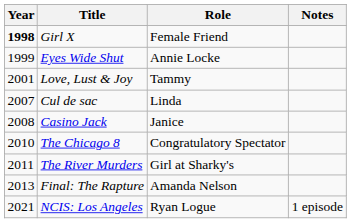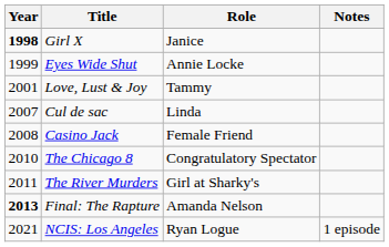 <table class="wikitable sortable">
 <tr>
 <th>Year</th>
 <th>Title</th>
 <th>Role</th>
 <th class="unsortable">Notes</th>
 </tr>
 <tr>
 <td><strong>1998</strong></td>
 <td><em>Girl X</em></td>
-<td>Female Friend</td>
+<td>Janice</td>
 <td></td>
 </tr>
 <tr>
 <td>1999</td>
 <td><em><a href='#'>Eyes Wide Shut</a></em></td>
 <td>Annie Locke</td>
 <td></td>
 </tr>
 <tr>
 <td>2001</td>
 <td><em>Love, Lust & Joy</em></td>
 <td>Tammy</td>
 <td></td>
 </tr>
 <tr>
 <td>2007</td>
 <td><em>Cul de sac</em></td>
 <td>Linda</td>
 <td></td>
 </tr>
 <tr>
 <td>2008</td>
 <td><em><a href='#'>Casino Jack</a></em></td>
-<td>Janice</td>
+<td>Female Friend</td>
 <td></td>
 </tr>
 <tr>
 <td>2010</td>
 <td data-sort-value="Chicago 8, The"><em><a href='#'>The Chicago 8</a></em></td>
 <td>Congratulatory Spectator</td>
 <td></td>
 </tr>
 <tr>
 <td>2011</td>
 <td data-sort-value="River Murders, The"><em><a href='#'>The River Murders</a></em></td>
 <td>Girl at Sharky's</td>
 <td></td>
 </tr>
 <tr>
-<td>2013</td>
+<td><strong>2013</strong></td>
 <td><em>Final: The Rapture</em></td>
 <td>Amanda Nelson</td>
 <td></td>
 </tr>
 <tr>
 <td>2021</td>
 <td><em><a href='#'>NCIS: Los Angeles</a></em></td>
 <td>Ryan Logue</td>
 <td>1 episode</td>
 </tr>
 </table>
